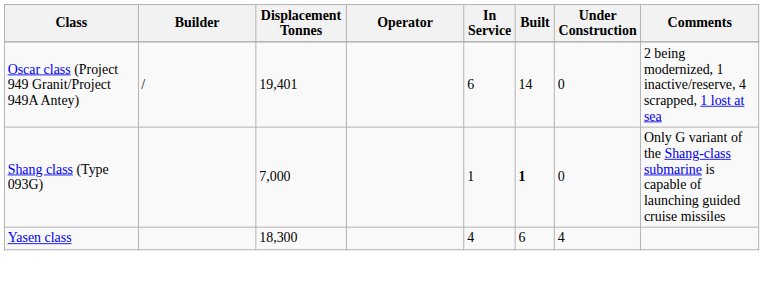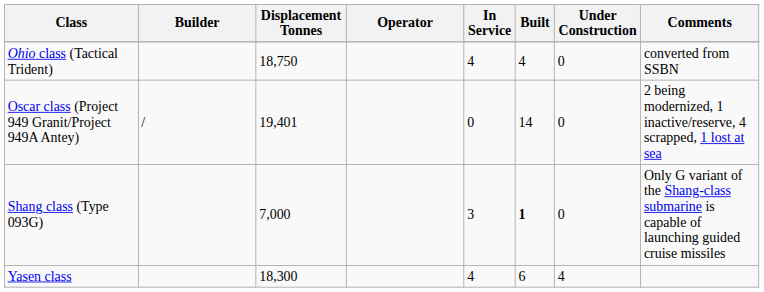 <table class="wikitable sortable">
 <tr>
 <th width="17%">Class</th>
 <th width="15%">Builder</th>
 <th width="10%">Displacement Tonnes</th>
 <th width="15%">Operator</th>
 <th width="5%">In Service</th>
 <th width="5%">Built</th>
 <th width="5%">Under Construction</th>
 <th width="15%">Comments</th>
 </tr>
 <tr>
 </tr>
 <tr>
+<td><a href='#'><em>Ohio</em> class</a> (Tactical Trident)</td>
+<td></td>
+<td>18,750</td>
+<td></td>
+<td>4</td>
+<td>4</td>
+<td>0</td>
+<td>converted from SSBN</td>
+</tr>
+<tr>
 <td><a href='#'>Oscar class</a> (Project 949 Granit/Project 949A Antey)</td>
 <td> / </td>
 <td>19,401</td>
 <td></td>
-<td>6</td>
+<td>0</td>
 <td>14</td>
 <td>0</td>
 <td>2 being modernized, 1 inactive/reserve, 4 scrapped, <a href='#'>1 lost at sea</a></td>
 </tr>
 <tr>
 <td><a href='#'>Shang class</a> (Type 093G)</td>
 <td></td>
 <td>7,000</td>
 <td></td>
-<td>1</td>
+<td>3</td>
 <td><strong>1</strong></td>
 <td>0</td>
 <td>Only G variant of the <a href='#'>Shang-class submarine</a> is capable of launching guided cruise missiles</td>
 </tr>
 <tr>
 <td><a href='#'>Yasen class</a></td>
 <td></td>
 <td>18,300</td>
 <td></td>
 <td>4</td>
 <td>6</td>
 <td>4</td>
 <td></td>
 </tr>
 </table>
